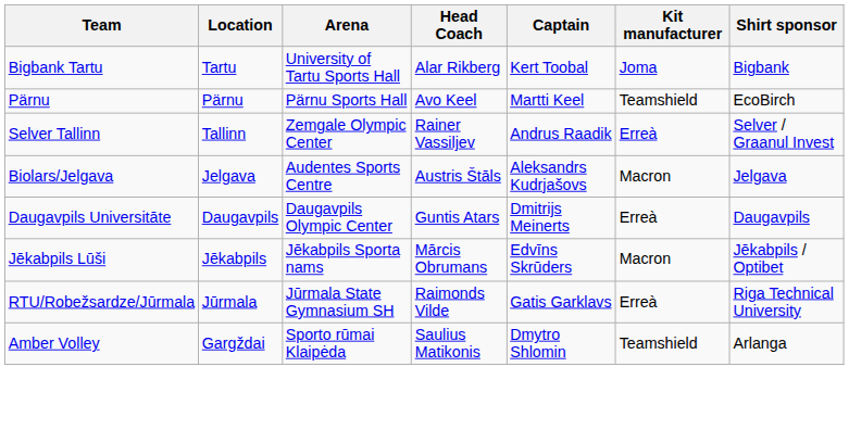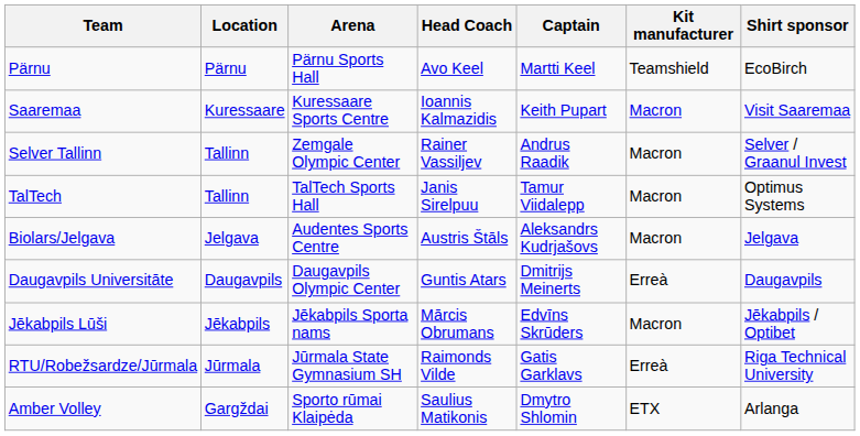 <table class="wikitable sortable">
 <tr>
 <th>Team</th>
 <th>Location</th>
 <th>Arena</th>
 <th>Head Coach</th>
 <th>Captain</th>
 <th>Kit manufacturer</th>
 <th>Shirt sponsor</th>
 </tr>
 <tr>
-<td> <a href='#'>Bigbank Tartu</a></td>
-<td><a href='#'>Tartu</a></td>
-<td><a href='#'>University of Tartu Sports Hall</a></td>
-<td> <a href='#'>Alar Rikberg</a></td>
-<td> <a href='#'>Kert Toobal</a></td>
-<td><a href='#'>Joma</a></td>
-<td><a href='#'>Bigbank</a></td>
-</tr>
-<tr>
 <td> <a href='#'>Pärnu</a></td>
 <td><a href='#'>Pärnu</a></td>
 <td><a href='#'>Pärnu Sports Hall</a></td>
 <td> <a href='#'>Avo Keel</a></td>
 <td> <a href='#'>Martti Keel</a></td>
 <td>Teamshield</td>
 <td>EcoBirch</td>
 </tr>
 <tr>
+<td> <a href='#'>Saaremaa</a></td>
+<td><a href='#'>Kuressaare</a></td>
+<td><a href='#'>Kuressaare Sports Centre</a></td>
+<td> <a href='#'>Ioannis Kalmazidis</a></td>
+<td> <a href='#'>Keith Pupart</a></td>
+<td><a href='#'>Macron</a></td>
+<td><a href='#'>Visit Saaremaa</a></td>
+</tr>
+<tr>
 <td> <a href='#'>Selver Tallinn</a></td>
 <td><a href='#'>Tallinn</a></td>
 <td><a href='#'>Zemgale Olympic Center</a></td>
 <td> <a href='#'>Rainer Vassiljev</a></td>
 <td> <a href='#'>Andrus Raadik</a></td>
-<td><a href='#'>Erreà</a></td>
+<td>Macron</td>
 <td><a href='#'>Selver</a> / <a href='#'>Graanul Invest</a></td>
+</tr>
+<tr>
+<td> <a href='#'>TalTech</a></td>
+<td><a href='#'>Tallinn</a></td>
+<td><a href='#'>TalTech Sports Hall</a></td>
+<td> <a href='#'>Janis Sirelpuu</a></td>
+<td> <a href='#'>Tamur Viidalepp</a></td>
+<td>Macron</td>
+<td>Optimus Systems</td>
 </tr>
 <tr>
 <td> <a href='#'>Biolars/Jelgava</a></td>
 <td><a href='#'>Jelgava</a></td>
 <td><a href='#'>Audentes Sports Centre</a></td>
 <td> <a href='#'>Austris Štāls</a></td>
 <td> <a href='#'>Aleksandrs Kudrjašovs</a></td>
 <td>Macron</td>
 <td><a href='#'>Jelgava</a></td>
 </tr>
 <tr>
 <td> <a href='#'>Daugavpils Universitāte</a></td>
 <td><a href='#'>Daugavpils</a></td>
 <td><a href='#'>Daugavpils Olympic Center</a></td>
 <td> <a href='#'>Guntis Atars</a></td>
 <td> <a href='#'>Dmitrijs Meinerts</a></td>
 <td>Erreà</td>
 <td><a href='#'>Daugavpils</a></td>
 </tr>
 <tr>
 <td> <a href='#'>Jēkabpils Lūši</a></td>
 <td><a href='#'>Jēkabpils</a></td>
 <td><a href='#'>Jēkabpils Sporta nams</a></td>
 <td> <a href='#'>Mārcis Obrumans</a></td>
 <td> <a href='#'>Edvīns Skrūders</a></td>
 <td>Macron</td>
 <td><a href='#'>Jēkabpils</a> / <a href='#'>Optibet</a></td>
 </tr>
 <tr>
 <td> <a href='#'>RTU/Robežsardze/Jūrmala</a></td>
 <td><a href='#'>Jūrmala</a></td>
 <td><a href='#'>Jūrmala State Gymnasium SH</a></td>
 <td> <a href='#'>Raimonds Vilde</a></td>
 <td> <a href='#'>Gatis Garklavs</a></td>
 <td>Erreà</td>
 <td><a href='#'>Riga Technical University</a></td>
 </tr>
 <tr>
 <td> <a href='#'>Amber Volley</a></td>
 <td><a href='#'>Gargždai</a></td>
 <td><a href='#'>Sporto rūmai Klaipėda</a></td>
 <td> <a href='#'>Saulius Matikonis</a></td>
 <td> <a href='#'>Dmytro Shlomin</a></td>
-<td>Teamshield</td>
+<td>ETX</td>
 <td>Arlanga</td>
 </tr>
 </table>
